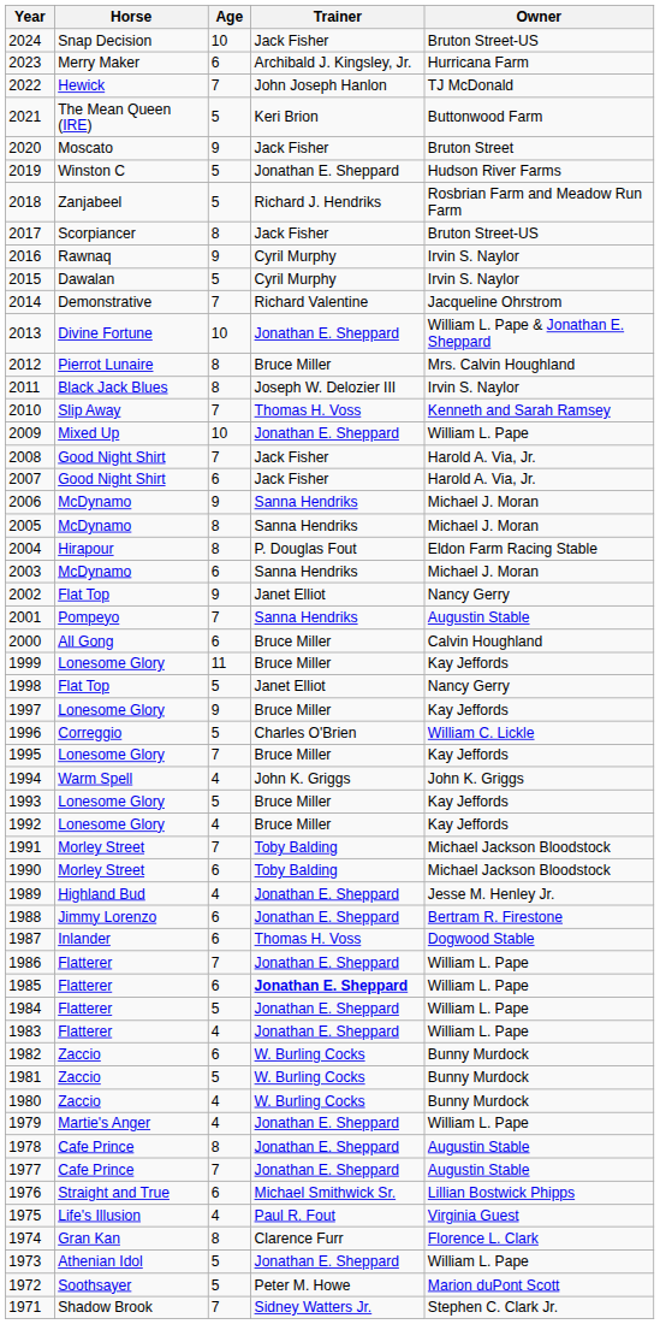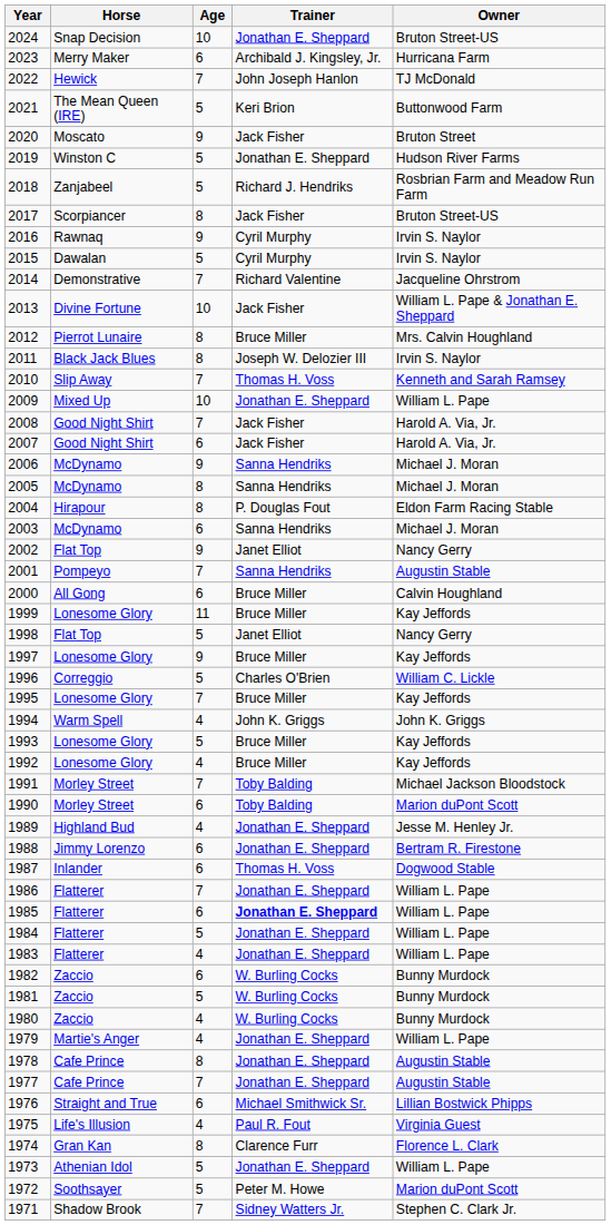 <table class = "wikitable sortable" style="font-size:90%">
 <tr>
 <th style="width:42px;">Year</th>
 <th style="width:145px;">Horse</th>
 <th style="width:36px;">Age</th>
 <th style="width:165px;">Trainer</th>
 <th style="width:220px;">Owner</th>
 </tr>
 <tr>
 <td>2024</td>
 <td>Snap Decision</td>
 <td>10</td>
-<td>Jack Fisher</td>
+<td><a href='#'>Jonathan E. Sheppard</a></td>
 <td>Bruton Street-US</td>
 </tr>
 <tr>
 <td>2023</td>
 <td>Merry Maker</td>
 <td>6</td>
 <td>Archibald J. Kingsley, Jr.</td>
 <td>Hurricana Farm</td>
 </tr>
 <tr>
 <td>2022</td>
 <td><a href='#'>Hewick</a></td>
 <td>7</td>
 <td>John Joseph Hanlon</td>
 <td>TJ McDonald</td>
 </tr>
 <tr>
 <td>2021</td>
 <td>The Mean Queen (<a href='#'>IRE</a>)</td>
 <td>5</td>
 <td>Keri Brion</td>
 <td>Buttonwood Farm</td>
 </tr>
 <tr>
 <td>2020</td>
 <td>Moscato</td>
 <td>9</td>
 <td>Jack Fisher</td>
 <td>Bruton Street</td>
 </tr>
 <tr>
 <td>2019</td>
 <td>Winston C</td>
 <td>5</td>
 <td>Jonathan E. Sheppard</td>
 <td>Hudson River Farms</td>
 </tr>
 <tr>
 <td>2018</td>
 <td>Zanjabeel</td>
 <td>5</td>
 <td>Richard J. Hendriks</td>
 <td>Rosbrian Farm and Meadow Run Farm</td>
 </tr>
 <tr>
 <td>2017</td>
 <td>Scorpiancer</td>
 <td>8</td>
 <td>Jack Fisher</td>
 <td>Bruton Street-US</td>
 </tr>
 <tr>
 <td>2016</td>
 <td>Rawnaq</td>
 <td>9</td>
 <td>Cyril Murphy</td>
 <td>Irvin S. Naylor</td>
 </tr>
 <tr>
 <td>2015</td>
 <td>Dawalan</td>
 <td>5</td>
 <td>Cyril Murphy</td>
 <td>Irvin S. Naylor</td>
 </tr>
 <tr>
 <td>2014</td>
 <td>Demonstrative</td>
 <td>7</td>
 <td>Richard Valentine</td>
 <td>Jacqueline Ohrstrom</td>
 </tr>
 <tr>
 <td>2013</td>
 <td><a href='#'>Divine Fortune</a></td>
 <td>10</td>
-<td><a href='#'>Jonathan E. Sheppard</a></td>
+<td>Jack Fisher</td>
 <td>William L. Pape & <a href='#'>Jonathan E. Sheppard</a></td>
 </tr>
 <tr>
 <td>2012</td>
 <td><a href='#'>Pierrot Lunaire</a></td>
 <td>8</td>
 <td>Bruce Miller</td>
 <td>Mrs. Calvin Houghland</td>
 </tr>
 <tr>
 <td>2011</td>
 <td><a href='#'>Black Jack Blues</a></td>
 <td>8</td>
 <td>Joseph W. Delozier III</td>
 <td>Irvin S. Naylor</td>
 </tr>
 <tr>
 <td>2010</td>
 <td><a href='#'>Slip Away</a></td>
 <td>7</td>
 <td><a href='#'>Thomas H. Voss</a></td>
 <td><a href='#'>Kenneth and Sarah Ramsey</a></td>
 </tr>
 <tr>
 <td>2009</td>
 <td><a href='#'>Mixed Up</a></td>
 <td>10</td>
 <td><a href='#'>Jonathan E. Sheppard</a></td>
 <td>William L. Pape</td>
 </tr>
 <tr>
 <td>2008</td>
 <td><a href='#'>Good Night Shirt</a></td>
 <td>7</td>
 <td>Jack Fisher</td>
 <td>Harold A. Via, Jr.</td>
 </tr>
 <tr>
 <td>2007</td>
 <td><a href='#'>Good Night Shirt</a></td>
 <td>6</td>
 <td>Jack Fisher</td>
 <td>Harold A. Via, Jr.</td>
 </tr>
 <tr>
 <td>2006</td>
 <td><a href='#'>McDynamo</a></td>
 <td>9</td>
 <td><a href='#'>Sanna Hendriks</a></td>
 <td>Michael J. Moran</td>
 </tr>
 <tr>
 <td>2005</td>
 <td><a href='#'>McDynamo</a></td>
 <td>8</td>
 <td>Sanna Hendriks</td>
 <td>Michael J. Moran</td>
 </tr>
 <tr>
 <td>2004</td>
 <td><a href='#'>Hirapour</a></td>
 <td>8</td>
 <td>P. Douglas Fout</td>
 <td>Eldon Farm Racing Stable</td>
 </tr>
 <tr>
 <td>2003</td>
 <td><a href='#'>McDynamo</a></td>
 <td>6</td>
 <td>Sanna Hendriks</td>
 <td>Michael J. Moran</td>
 </tr>
 <tr>
 <td>2002</td>
 <td><a href='#'>Flat Top</a></td>
 <td>9</td>
 <td>Janet Elliot</td>
 <td>Nancy Gerry</td>
 </tr>
 <tr>
 <td>2001</td>
 <td><a href='#'>Pompeyo</a></td>
 <td>7</td>
 <td><a href='#'>Sanna Hendriks</a></td>
 <td><a href='#'>Augustin Stable</a></td>
 </tr>
 <tr>
 <td>2000</td>
 <td><a href='#'>All Gong</a></td>
 <td>6</td>
 <td>Bruce Miller</td>
 <td>Calvin Houghland</td>
 </tr>
 <tr>
 <td>1999</td>
 <td><a href='#'>Lonesome Glory</a></td>
 <td>11</td>
 <td>Bruce Miller</td>
 <td>Kay Jeffords</td>
 </tr>
 <tr>
 <td>1998</td>
 <td><a href='#'>Flat Top</a></td>
 <td>5</td>
 <td>Janet Elliot</td>
 <td>Nancy Gerry</td>
 </tr>
 <tr>
 <td>1997</td>
 <td><a href='#'>Lonesome Glory</a></td>
 <td>9</td>
 <td>Bruce Miller</td>
 <td>Kay Jeffords</td>
 </tr>
 <tr>
 <td>1996</td>
 <td><a href='#'>Correggio</a></td>
 <td>5</td>
 <td>Charles O'Brien</td>
 <td><a href='#'>William C. Lickle</a></td>
 </tr>
 <tr>
 <td>1995</td>
 <td><a href='#'>Lonesome Glory</a></td>
 <td>7</td>
 <td>Bruce Miller</td>
 <td>Kay Jeffords</td>
 </tr>
 <tr>
 <td>1994</td>
 <td><a href='#'>Warm Spell</a></td>
 <td>4</td>
 <td>John K. Griggs</td>
 <td>John K. Griggs</td>
 </tr>
 <tr>
 <td>1993</td>
 <td><a href='#'>Lonesome Glory</a></td>
 <td>5</td>
 <td>Bruce Miller</td>
 <td>Kay Jeffords</td>
 </tr>
 <tr>
 <td>1992</td>
 <td><a href='#'>Lonesome Glory</a></td>
 <td>4</td>
 <td>Bruce Miller</td>
 <td>Kay Jeffords</td>
 </tr>
 <tr>
 <td>1991</td>
 <td><a href='#'>Morley Street</a></td>
 <td>7</td>
 <td><a href='#'>Toby Balding</a></td>
 <td>Michael Jackson Bloodstock</td>
 </tr>
 <tr>
 <td>1990</td>
 <td><a href='#'>Morley Street</a></td>
 <td>6</td>
 <td><a href='#'>Toby Balding</a></td>
-<td>Michael Jackson Bloodstock</td>
+<td><a href='#'>Marion duPont Scott</a></td>
 </tr>
 <tr>
 <td>1989</td>
 <td><a href='#'>Highland Bud</a></td>
 <td>4</td>
 <td><a href='#'>Jonathan E. Sheppard</a></td>
 <td>Jesse M. Henley Jr.</td>
 </tr>
 <tr>
 <td>1988</td>
 <td><a href='#'>Jimmy Lorenzo</a></td>
 <td>6</td>
 <td><a href='#'>Jonathan E. Sheppard</a></td>
 <td><a href='#'>Bertram R. Firestone</a></td>
 </tr>
 <tr>
 <td>1987</td>
 <td><a href='#'>Inlander</a></td>
 <td>6</td>
 <td><a href='#'>Thomas H. Voss</a></td>
 <td><a href='#'>Dogwood Stable</a></td>
 </tr>
 <tr>
 <td>1986</td>
 <td><a href='#'>Flatterer</a></td>
 <td>7</td>
 <td><a href='#'>Jonathan E. Sheppard</a></td>
 <td>William L. Pape</td>
 </tr>
 <tr>
 <td>1985</td>
 <td><a href='#'>Flatterer</a></td>
 <td>6</td>
 <td><strong><a href='#'>Jonathan E. Sheppard</a></strong></td>
 <td>William L. Pape</td>
 </tr>
 <tr>
 <td>1984</td>
 <td><a href='#'>Flatterer</a></td>
 <td>5</td>
 <td><a href='#'>Jonathan E. Sheppard</a></td>
 <td>William L. Pape</td>
 </tr>
 <tr>
 <td>1983</td>
 <td><a href='#'>Flatterer</a></td>
 <td>4</td>
 <td><a href='#'>Jonathan E. Sheppard</a></td>
 <td>William L. Pape</td>
 </tr>
 <tr>
 <td>1982</td>
 <td><a href='#'>Zaccio</a></td>
 <td>6</td>
 <td><a href='#'>W. Burling Cocks</a></td>
 <td>Bunny Murdock</td>
 </tr>
 <tr>
 <td>1981</td>
 <td><a href='#'>Zaccio</a></td>
 <td>5</td>
 <td><a href='#'>W. Burling Cocks</a></td>
 <td>Bunny Murdock</td>
 </tr>
 <tr>
 <td>1980</td>
 <td><a href='#'>Zaccio</a></td>
 <td>4</td>
 <td><a href='#'>W. Burling Cocks</a></td>
 <td>Bunny Murdock</td>
 </tr>
 <tr>
 <td>1979</td>
 <td><a href='#'>Martie's Anger</a></td>
 <td>4</td>
 <td><a href='#'>Jonathan E. Sheppard</a></td>
 <td>William L. Pape</td>
 </tr>
 <tr>
 <td>1978</td>
 <td><a href='#'>Cafe Prince</a></td>
 <td>8</td>
 <td><a href='#'>Jonathan E. Sheppard</a></td>
 <td><a href='#'>Augustin Stable</a></td>
 </tr>
 <tr>
 <td>1977</td>
 <td><a href='#'>Cafe Prince</a></td>
 <td>7</td>
 <td><a href='#'>Jonathan E. Sheppard</a></td>
 <td><a href='#'>Augustin Stable</a></td>
 </tr>
 <tr>
 <td>1976</td>
 <td><a href='#'>Straight and True</a></td>
 <td>6</td>
 <td><a href='#'>Michael Smithwick Sr.</a></td>
 <td><a href='#'>Lillian Bostwick Phipps</a></td>
 </tr>
 <tr>
 <td>1975</td>
 <td><a href='#'>Life's Illusion</a></td>
 <td>4</td>
 <td><a href='#'>Paul R. Fout</a></td>
 <td><a href='#'>Virginia Guest</a></td>
 </tr>
 <tr>
 <td>1974</td>
 <td><a href='#'>Gran Kan</a></td>
 <td>8</td>
 <td>Clarence Furr</td>
 <td><a href='#'>Florence L. Clark</a></td>
 </tr>
 <tr>
 <td>1973</td>
 <td><a href='#'>Athenian Idol</a></td>
 <td>5</td>
 <td><a href='#'>Jonathan E. Sheppard</a></td>
 <td>William L. Pape</td>
 </tr>
 <tr>
 <td>1972</td>
 <td><a href='#'>Soothsayer</a></td>
 <td>5</td>
 <td>Peter M. Howe</td>
 <td><a href='#'>Marion duPont Scott</a></td>
 </tr>
 <tr>
 <td>1971</td>
 <td>Shadow Brook</td>
 <td>7</td>
 <td><a href='#'>Sidney Watters Jr.</a></td>
 <td>Stephen C. Clark Jr.</td>
 </tr>
 </table>
